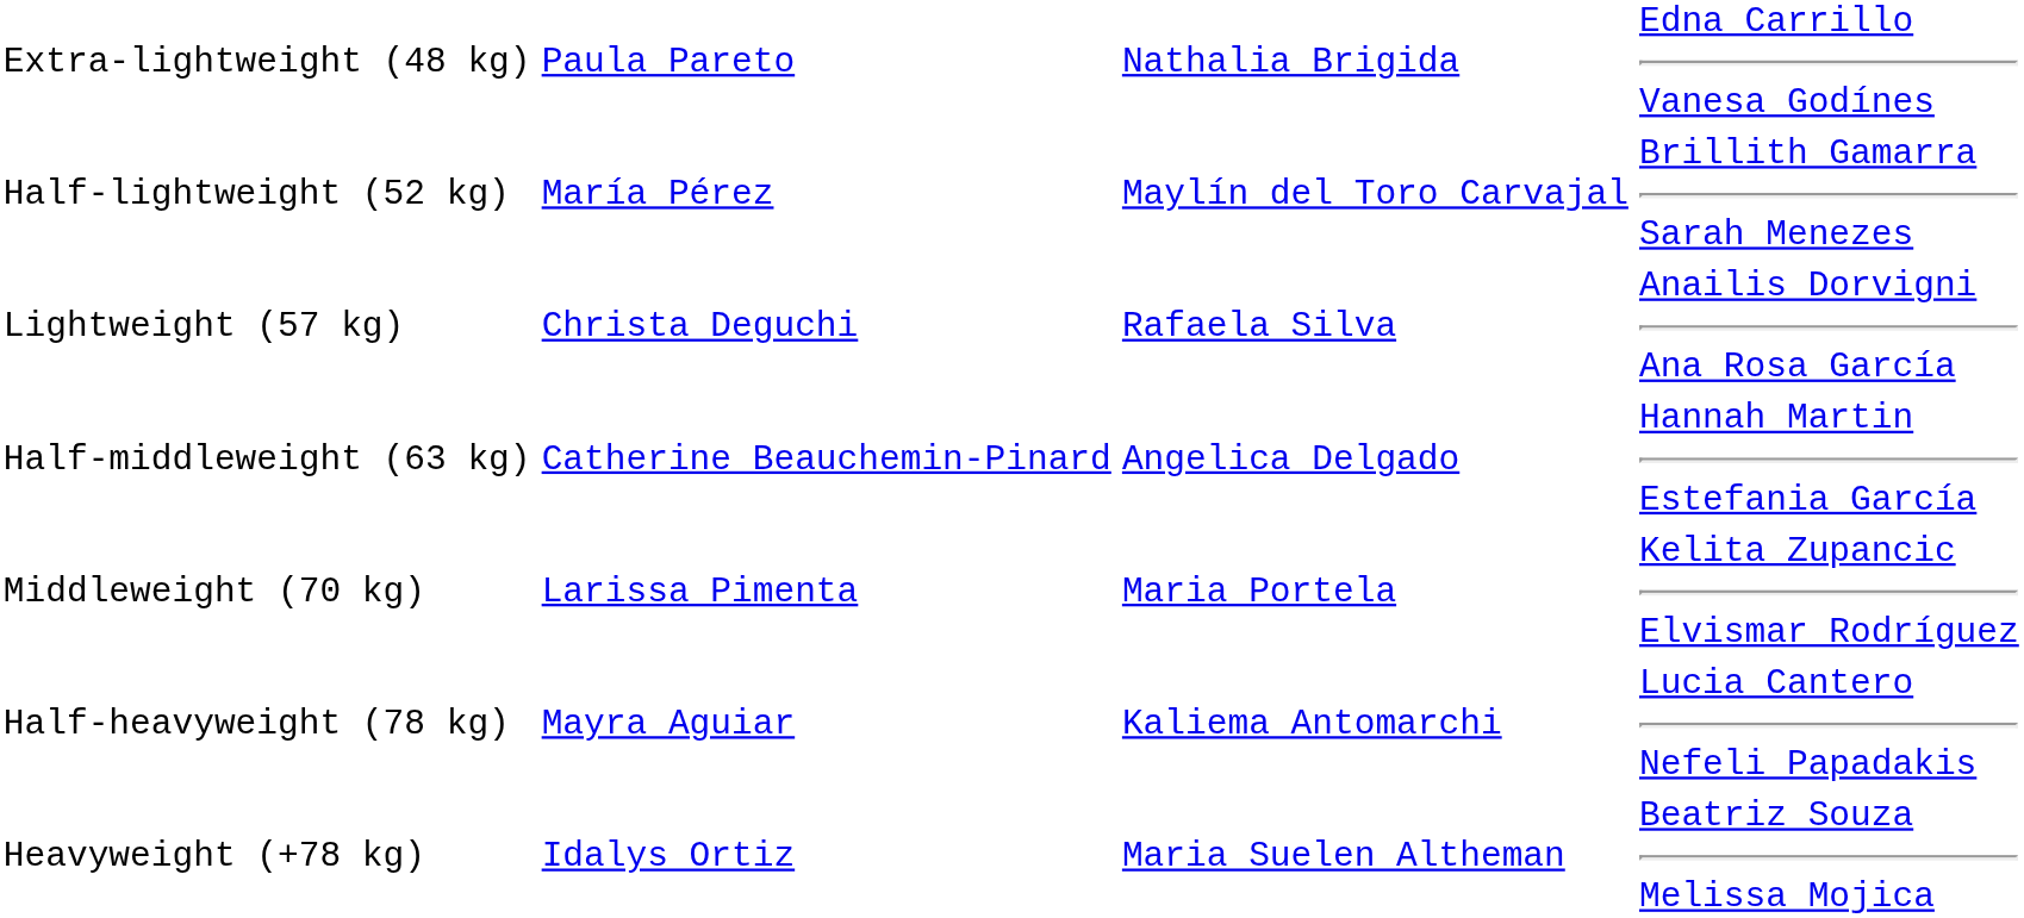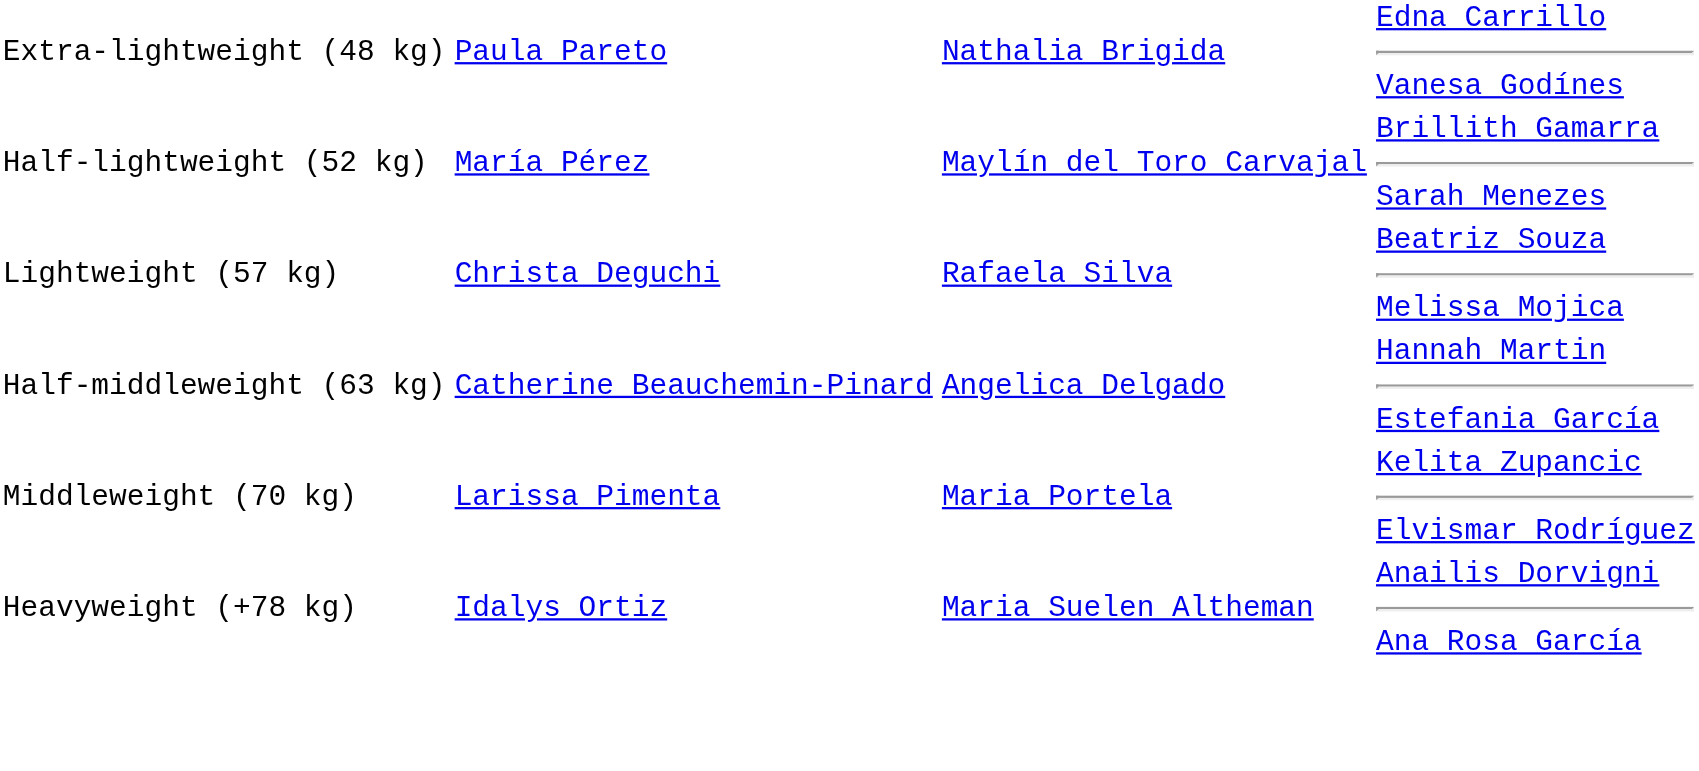 <table>
 <tr>
 <td>Extra-lightweight (48 kg)</td>
 <td><a href='#'>Paula Pareto</a><br></td>
 <td><a href='#'>Nathalia Brigida</a><br></td>
 <td><a href='#'>Edna Carrillo</a><br><hr><a href='#'>Vanesa Godínes</a><br></td>
 </tr>
 <tr>
 <td>Half-lightweight (52 kg)</td>
 <td><a href='#'>María Pérez</a><br></td>
 <td><a href='#'>Maylín del Toro Carvajal</a><br></td>
 <td><a href='#'>Brillith Gamarra</a><br><hr><a href='#'>Sarah Menezes</a><br></td>
 </tr>
 <tr>
 <td>Lightweight (57 kg)</td>
 <td><a href='#'>Christa Deguchi</a><br></td>
 <td><a href='#'>Rafaela Silva</a><br></td>
-<td><a href='#'>Anailis Dorvigni</a><br><hr><a href='#'>Ana Rosa García</a><br></td>
+<td><a href='#'>Beatriz Souza</a><br><hr><a href='#'>Melissa Mojica</a><br></td>
 </tr>
 <tr>
 <td>Half-middleweight (63 kg)</td>
 <td><a href='#'>Catherine Beauchemin-Pinard</a><br></td>
 <td><a href='#'>Angelica Delgado</a><br></td>
 <td><a href='#'>Hannah Martin</a><br><hr><a href='#'>Estefania García</a><br></td>
 </tr>
 <tr>
 <td>Middleweight (70 kg)</td>
 <td><a href='#'>Larissa Pimenta</a><br></td>
 <td><a href='#'>Maria Portela</a><br></td>
 <td><a href='#'>Kelita Zupancic</a><br><hr><a href='#'>Elvismar Rodríguez</a><br></td>
 </tr>
 <tr>
-<td>Half-heavyweight (78 kg)</td>
-<td><a href='#'>Mayra Aguiar</a><br></td>
-<td><a href='#'>Kaliema Antomarchi</a><br></td>
-<td><a href='#'>Lucia Cantero</a><br><hr><a href='#'>Nefeli Papadakis</a><br></td>
-</tr>
-<tr>
 <td>Heavyweight (+78 kg)</td>
 <td><a href='#'>Idalys Ortiz</a><br></td>
 <td><a href='#'>Maria Suelen Altheman</a><br></td>
-<td><a href='#'>Beatriz Souza</a><br><hr><a href='#'>Melissa Mojica</a><br></td>
+<td><a href='#'>Anailis Dorvigni</a><br><hr><a href='#'>Ana Rosa García</a><br></td>
 </tr>
 </table>
